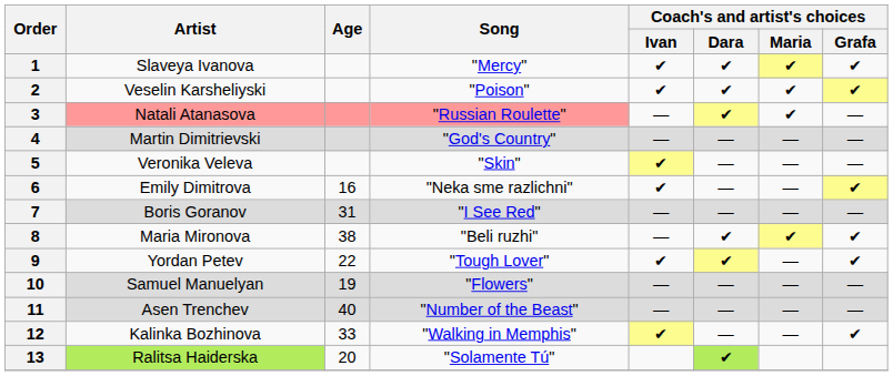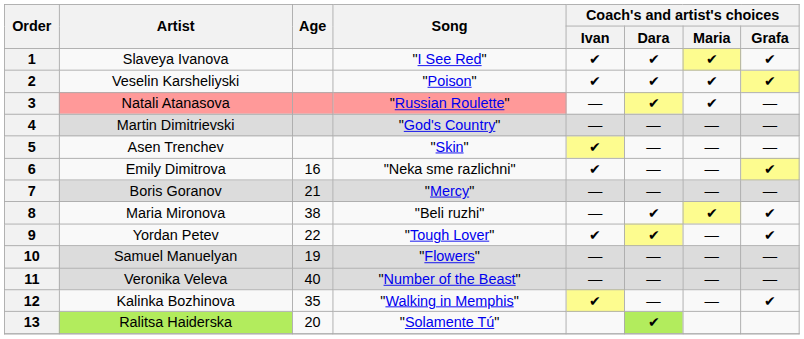 <table class="wikitable" style="text-align:center; line-height:17px; width:100%">
 <tr>
 <th rowspan="2" scope="col" style="width:05%">Order</th>
 <th rowspan="2" scope="col" style="width:24%">Artist</th>
 <th rowspan="2" scope="col" style="width:04%">Age</th>
 <th rowspan="2" scope="col" style="width:24%">Song</th>
 <th colspan="4" scope="col" style="width:24%">Coach's and artist's choices</th>
 </tr>
 <tr>
 <th style="width:06%">Ivan</th>
 <th style="width:06%">Dara</th>
 <th style="width:06%">Maria</th>
 <th style="width:06%">Grafa</th>
 </tr>
 <tr>
 <th>1</th>
 <td>Slaveya Ivanova</td>
 <td></td>
-<td>"<a href='#'>Mercy</a>"</td>
+<td>"<a href='#'>I See Red</a>"</td>
 <td>✔</td>
 <td>✔</td>
 <td style="background:#fdfc8f">✔</td>
 <td>✔</td>
 </tr>
 <tr>
 <th>2</th>
 <td>Veselin Karsheliyski</td>
 <td></td>
 <td>"<a href='#'>Poison</a>"</td>
 <td>✔</td>
 <td>✔</td>
 <td>✔</td>
 <td style="background:#fdfc8f">✔</td>
 </tr>
 <tr>
 <th>3</th>
 <td style="background:#ff9999">Natali Atanasova</td>
 <td style="background:#ff9999"></td>
 <td style="background:#ff9999">"<a href='#'>Russian Roulette</a>"</td>
 <td>—</td>
 <td style="background:#fdfc8f">✔</td>
 <td>✔</td>
 <td>—</td>
 </tr>
 <tr bgcolor=#DCDCDC>
 <th>4</th>
 <td>Martin Dimitrievski</td>
 <td></td>
 <td>"<a href='#'>God's Country</a>"</td>
 <td>—</td>
 <td>—</td>
 <td>—</td>
 <td>—</td>
 </tr>
 <tr>
 <th>5</th>
-<td>Veronika Veleva</td>
+<td>Asen Trenchev</td>
 <td></td>
 <td>"<a href='#'>Skin</a>"</td>
 <td style="background:#fdfc8f">✔</td>
 <td>—</td>
 <td>—</td>
 <td>—</td>
 </tr>
 <tr>
 <th>6</th>
 <td>Emily Dimitrova</td>
 <td>16</td>
 <td>"Neka sme razlichni"</td>
 <td>✔</td>
 <td>—</td>
 <td>—</td>
 <td style="background:#fdfc8f">✔</td>
 </tr>
 <tr bgcolor=#DCDCDC>
 <th>7</th>
 <td>Boris Goranov</td>
-<td>31</td>
-<td>"<a href='#'>I See Red</a>"</td>
+<td>21</td>
+<td>"<a href='#'>Mercy</a>"</td>
 <td>—</td>
 <td>—</td>
 <td>—</td>
 <td>—</td>
 </tr>
 <tr>
 <th>8</th>
 <td>Maria Mironova</td>
 <td>38</td>
 <td>"Beli ruzhi"</td>
 <td>—</td>
 <td>✔</td>
 <td style="background:#fdfc8f">✔</td>
 <td>✔</td>
 </tr>
 <tr>
 <th>9</th>
 <td>Yordan Petev</td>
 <td>22</td>
 <td>"<a href='#'>Tough Lover</a>"</td>
 <td>✔</td>
 <td style="background:#fdfc8f">✔</td>
 <td>—</td>
 <td>✔</td>
 </tr>
 <tr bgcolor=#DCDCDC>
 <th>10</th>
 <td>Samuel Manuelyan</td>
 <td>19</td>
 <td>"<a href='#'>Flowers</a>"</td>
 <td>—</td>
 <td>—</td>
 <td>—</td>
 <td>—</td>
 </tr>
 <tr bgcolor=#DCDCDC>
 <th>11</th>
-<td>Asen Trenchev</td>
+<td>Veronika Veleva</td>
 <td>40</td>
 <td>"<a href='#'>Number of the Beast</a>"</td>
 <td>—</td>
 <td>—</td>
 <td>—</td>
 <td>—</td>
 </tr>
 <tr>
 <th>12</th>
 <td>Kalinka Bozhinova</td>
-<td>33</td>
+<td>35</td>
 <td>"<a href='#'>Walking in Memphis</a>"</td>
 <td style="background:#fdfc8f">✔</td>
 <td>—</td>
 <td>—</td>
 <td>✔</td>
 </tr>
 <tr>
 <th>13</th>
 <td style="background:#B2EC5D">Ralitsa Haiderska</td>
 <td>20</td>
 <td>"<a href='#'>Solamente Tú</a>"</td>
 <td> <strong></strong> </td>
 <td style="background:#B2EC5D">✔</td>
 <td> <strong></strong> </td>
 <td> <strong></strong> </td>
 </tr>
 <tr>
 </tr>
 </table>
